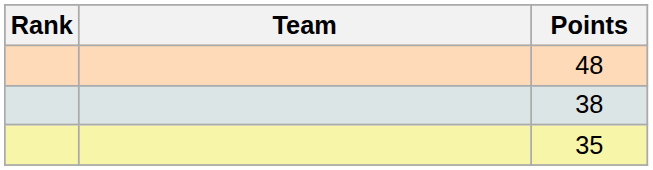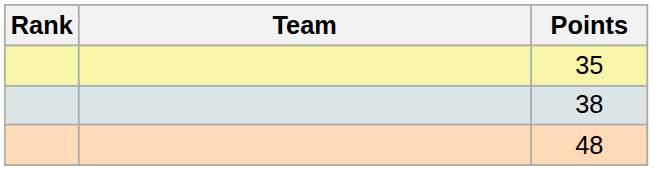 <table class="wikitable" style="text-align:center; font-size: 90%; border: gray solid 1px;border-collapse:collapse;">
 <tr bgcolor="#E4E4E4">
 <th style="border-bottom:1px solid #AAAAAA" width=10>Rank</th>
 <th style="border-bottom:1px solid #AAAAAA" width=250>Team</th>
 <th style="border-bottom:1px solid #AAAAAA" width=60>Points</th>
 </tr>
-<tr bgcolor=FFDAB9>
+<tr bgcolor=F7F6A8>
 <td></td>
 <td align=left></td>
-<td>48</td>
+<td>35</td>
 </tr>
 <tr bgcolor=DCE5E5>
 <td></td>
 <td align=left></td>
 <td>38</td>
 </tr>
-<tr bgcolor=F7F6A8>
+<tr bgcolor=FFDAB9>
 <td></td>
 <td align=left></td>
-<td>35</td>
+<td>48</td>
 </tr>
 </table>
